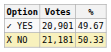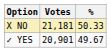 <table class="wikitable">
 <tr>
 <th>Option</th>
 <th>Votes</th>
 <th>%</th>
 </tr>
 <tr>
+<td style=background:#f8f1bd>X NO</td>
+<td style=background:#f8f1bd>21,181</td>
+<td style=background:#f8f1bd>50.33</td>
+</tr>
+<tr>
 <td>✓ YES</td>
 <td>20,901</td>
 <td>49.67</td>
 </tr>
-<tr>
-<td style=background:#f8f1bd>X NO</td>
-<td style=background:#f8f1bd>21,181</td>
-<td style=background:#f8f1bd>50.33</td>
-</tr>
 </table>
